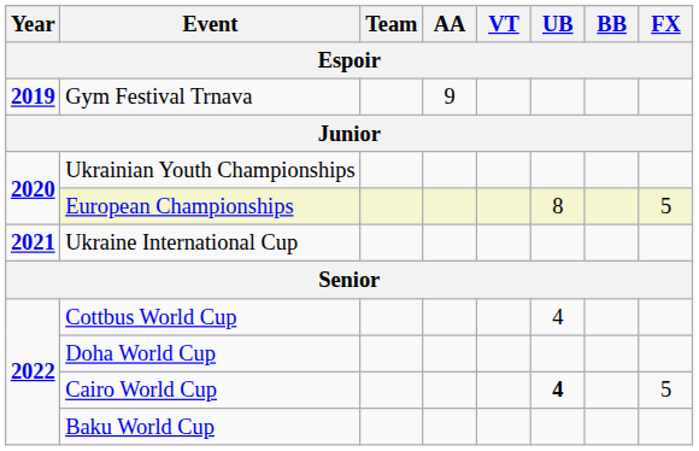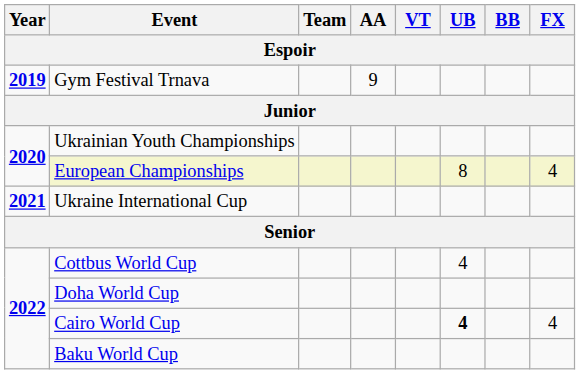 <table class="wikitable" style="text-align:center; font-size:95%;">
 <tr>
 <th align="center">Year</th>
 <th align="center">Event</th>
 <th style="width:30px;">Team</th>
 <th style="width:30px;">AA</th>
 <th style="width:30px;"><a href='#'>VT</a></th>
 <th style="width:30px;"><a href='#'>UB</a></th>
 <th style="width:30px;"><a href='#'>BB</a></th>
 <th style="width:30px;"><a href='#'>FX</a></th>
 </tr>
 <tr>
 <th colspan="8"><strong>Espoir</strong></th>
 </tr>
 <tr>
 <td rowspan="1"><strong><a href='#'>2019</a></strong></td>
 <td align=left>Gym Festival Trnava</td>
 <td></td>
 <td>9</td>
 <td></td>
 <td></td>
 <td></td>
 <td></td>
 </tr>
 <tr>
 <th colspan="8"><strong>Junior</strong></th>
 </tr>
 <tr>
 <td rowspan="2"><strong><a href='#'>2020</a></strong></td>
 <td align=left>Ukrainian Youth Championships</td>
 <td></td>
 <td></td>
 <td></td>
 <td></td>
 <td></td>
 <td></td>
 </tr>
 <tr bgcolor=#F5F6CE>
 <td align=left><a href='#'>European Championships</a></td>
 <td></td>
 <td></td>
 <td></td>
 <td>8</td>
 <td></td>
-<td>5</td>
+<td>4</td>
 </tr>
 <tr>
 <td rowspan="1"><strong><a href='#'>2021</a></strong></td>
 <td align=left>Ukraine International Cup</td>
 <td></td>
 <td></td>
 <td></td>
 <td></td>
 <td></td>
 <td></td>
 </tr>
 <tr>
 <th colspan="8"><strong>Senior</strong></th>
 </tr>
 <tr>
 <td rowspan="4"><strong><a href='#'>2022</a></strong></td>
 <td align=left><a href='#'>Cottbus World Cup</a></td>
 <td></td>
 <td></td>
 <td></td>
 <td>4</td>
 <td></td>
 <td></td>
 </tr>
 <tr>
 <td align=left><a href='#'>Doha World Cup</a></td>
 <td></td>
 <td></td>
 <td></td>
 <td></td>
 <td></td>
 <td></td>
 </tr>
 <tr>
 <td align=left><a href='#'>Cairo World Cup</a></td>
 <td></td>
 <td></td>
 <td></td>
 <td><strong>4</strong></td>
 <td></td>
-<td>5</td>
+<td>4</td>
 </tr>
 <tr>
 <td align=left><a href='#'>Baku World Cup</a></td>
 <td></td>
 <td></td>
 <td></td>
 <td></td>
 <td></td>
 <td></td>
 </tr>
 </table>
